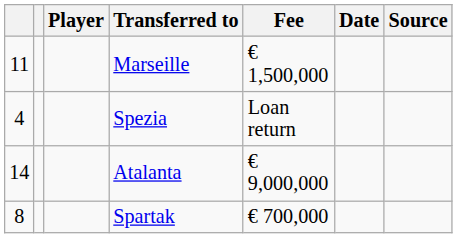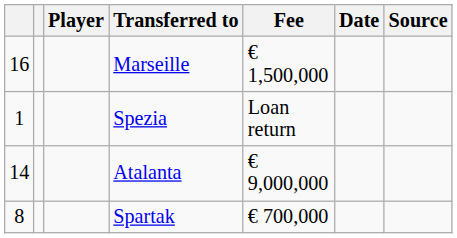 <table class="wikitable plainrowheaders sortable">
 <tr>
 <th></th>
 <th></th>
 <th scope=col>Player</th>
 <th>Transferred to</th>
 <th !scope=col; style="width: 65px;">Fee</th>
 <th scope=col>Date</th>
 <th scope=col>Source</th>
 </tr>
 <tr>
-<td align=center>11</td>
+<td align=center>16</td>
 <td align=center></td>
 <td></td>
 <td> <a href='#'>Marseille</a></td>
 <td>€ 1,500,000</td>
 <td></td>
 <td></td>
 </tr>
 <tr>
-<td align=center>4</td>
+<td align=center>1</td>
 <td align=center></td>
 <td></td>
 <td> <a href='#'>Spezia</a></td>
 <td>Loan return</td>
 <td></td>
 <td></td>
 </tr>
 <tr>
 <td align=center>14</td>
 <td align=center></td>
 <td></td>
 <td> <a href='#'>Atalanta</a></td>
 <td>€ 9,000,000</td>
 <td></td>
 <td></td>
 </tr>
 <tr>
 <td align=center>8</td>
 <td align=center></td>
 <td></td>
 <td> <a href='#'>Spartak</a></td>
 <td>€ 700,000</td>
 <td></td>
 <td></td>
 </tr>
 </table>
